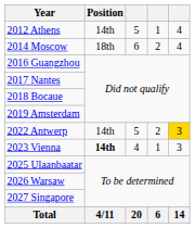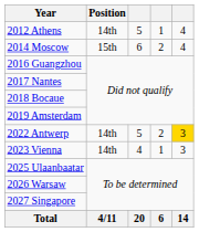 <table class="wikitable" style="text-align: center;">
 <tr>
 <th>Year</th>
 <th>Position</th>
 <th width=25px></th>
 <th width=25px></th>
 <th width=25px></th>
 </tr>
 <tr>
 <td style="text-align:left;"> <a href='#'>2012 Athens</a></td>
 <td>14th</td>
 <td>5</td>
 <td>1</td>
 <td>4</td>
 </tr>
 <tr>
 <td style="text-align:left;"> <a href='#'>2014 Moscow</a></td>
-<td>18th</td>
+<td>15th</td>
 <td>6</td>
 <td>2</td>
 <td>4</td>
 </tr>
 <tr>
 <td style="text-align:left;"> <a href='#'>2016 Guangzhou</a></td>
 <td colspan=4 rowspan=4><em>Did not qualify</em></td>
 </tr>
 <tr>
 <td style="text-align:left;"> <a href='#'>2017 Nantes</a></td>
 </tr>
 <tr>
 <td style="text-align:left;"> <a href='#'>2018 Bocaue</a></td>
 </tr>
 <tr>
 <td style="text-align:left;"> <a href='#'>2019 Amsterdam</a></td>
 </tr>
 <tr>
 <td style="text-align:left;"> <a href='#'>2022 Antwerp</a></td>
 <td>14th</td>
 <td>5</td>
 <td>2</td>
 <td style="background: gold;">3</td>
 </tr>
 <tr>
 <td style="text-align:left;"> <a href='#'>2023 Vienna</a></td>
-<td><strong>14th</strong></td>
+<td>14th</td>
 <td>4</td>
 <td>1</td>
 <td>3</td>
 </tr>
 <tr>
 <td style="text-align:left;"> <a href='#'>2025 Ulaanbaatar</a></td>
 <td colspan=4 rowspan=3><em>To be determined</em></td>
 </tr>
 <tr>
 <td style="text-align:left;"> <a href='#'>2026 Warsaw</a></td>
 </tr>
 <tr>
 <td style="text-align:left;"> <a href='#'>2027 Singapore</a></td>
 </tr>
 <tr>
 <th>Total</th>
 <th>4/11</th>
 <th>20</th>
 <th>6</th>
 <th>14</th>
 </tr>
 </table>
